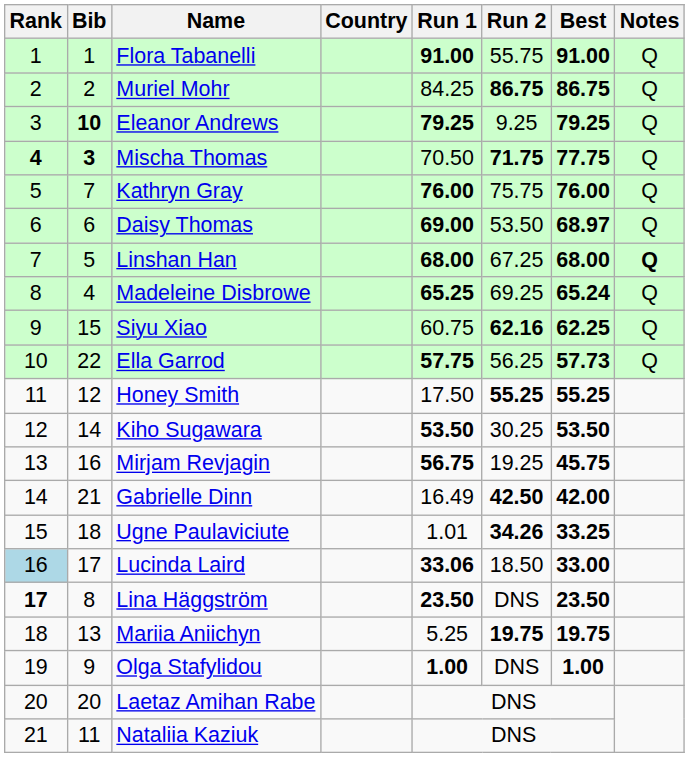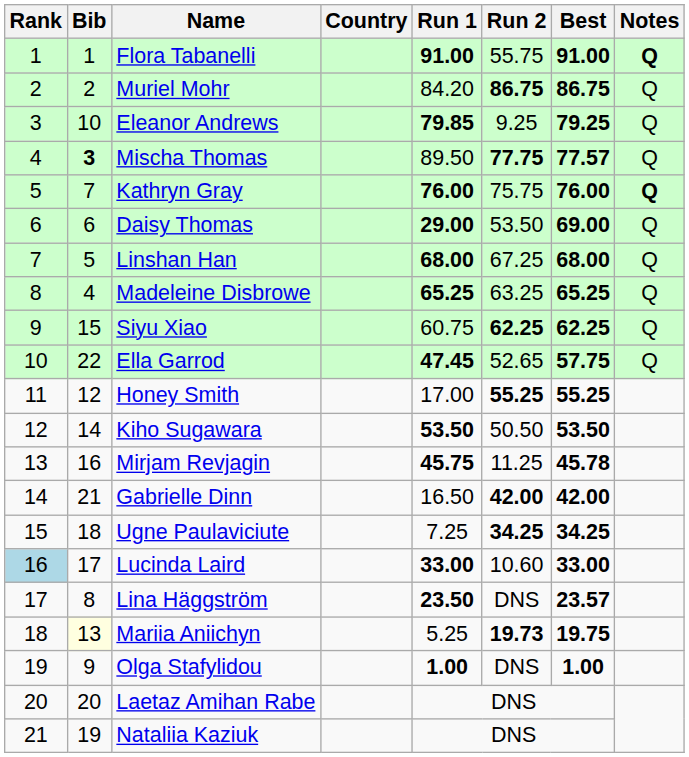 <table class="wikitable sortable" style="text-align:center">
 <tr>
 <th>Rank</th>
 <th>Bib</th>
 <th>Name</th>
 <th>Country</th>
 <th>Run 1</th>
 <th>Run 2</th>
 <th>Best</th>
 <th>Notes</th>
 </tr>
 <tr bgcolor=ccffcc>
 <td>1</td>
 <td>1</td>
 <td align=left><a href='#'>Flora Tabanelli</a></td>
 <td align=left></td>
 <td><strong>91.00</strong></td>
 <td>55.75</td>
 <td><strong>91.00</strong></td>
-<td>Q</td>
+<td><strong>Q</strong></td>
 </tr>
 <tr bgcolor=ccffcc>
 <td>2</td>
 <td>2</td>
 <td align=left><a href='#'>Muriel Mohr</a></td>
 <td align=left></td>
-<td>84.25</td>
+<td>84.20</td>
 <td><strong>86.75</strong></td>
 <td><strong>86.75</strong></td>
 <td>Q</td>
 </tr>
 <tr bgcolor=ccffcc>
 <td>3</td>
-<td><strong>10</strong></td>
+<td>10</td>
 <td align=left><a href='#'>Eleanor Andrews</a></td>
 <td align=left></td>
-<td><strong>79.25</strong></td>
+<td><strong>79.85</strong></td>
 <td>9.25</td>
 <td><strong>79.25</strong></td>
 <td>Q</td>
 </tr>
 <tr bgcolor=ccffcc>
-<td><strong>4</strong></td>
+<td>4</td>
 <td><strong>3</strong></td>
 <td align=left><a href='#'>Mischa Thomas</a></td>
 <td align=left></td>
-<td>70.50</td>
-<td><strong>71.75</strong></td>
+<td>89.50</td>
 <td><strong>77.75</strong></td>
+<td><strong>77.57</strong></td>
 <td>Q</td>
 </tr>
 <tr bgcolor=ccffcc>
 <td>5</td>
 <td>7</td>
 <td align=left><a href='#'>Kathryn Gray</a></td>
 <td align=left></td>
 <td><strong>76.00</strong></td>
 <td>75.75</td>
 <td><strong>76.00</strong></td>
-<td>Q</td>
+<td><strong>Q</strong></td>
 </tr>
 <tr bgcolor=ccffcc>
 <td>6</td>
 <td>6</td>
 <td align=left><a href='#'>Daisy Thomas</a></td>
 <td align=left></td>
+<td><strong>29.00</strong></td>
+<td>53.50</td>
 <td><strong>69.00</strong></td>
-<td>53.50</td>
-<td><strong>68.97</strong></td>
 <td>Q</td>
 </tr>
 <tr bgcolor=ccffcc>
 <td>7</td>
 <td>5</td>
 <td align=left><a href='#'>Linshan Han</a></td>
 <td align=left></td>
 <td><strong>68.00</strong></td>
 <td>67.25</td>
 <td><strong>68.00</strong></td>
-<td><strong>Q</strong></td>
+<td>Q</td>
 </tr>
 <tr bgcolor=ccffcc>
 <td>8</td>
 <td>4</td>
 <td align=left><a href='#'>Madeleine Disbrowe</a></td>
 <td align=left></td>
 <td><strong>65.25</strong></td>
-<td>69.25</td>
-<td><strong>65.24</strong></td>
+<td>63.25</td>
+<td><strong>65.25</strong></td>
 <td>Q</td>
 </tr>
 <tr bgcolor=ccffcc>
 <td>9</td>
 <td>15</td>
 <td align=left><a href='#'>Siyu Xiao</a></td>
 <td align=left></td>
 <td>60.75</td>
-<td><strong>62.16</strong></td>
+<td><strong>62.25</strong></td>
 <td><strong>62.25</strong></td>
 <td>Q</td>
 </tr>
 <tr bgcolor=ccffcc>
 <td>10</td>
 <td>22</td>
 <td align=left><a href='#'>Ella Garrod</a></td>
 <td align=left></td>
+<td><strong>47.45</strong></td>
+<td>52.65</td>
 <td><strong>57.75</strong></td>
-<td>56.25</td>
-<td><strong>57.73</strong></td>
 <td>Q</td>
 </tr>
 <tr>
 <td>11</td>
 <td>12</td>
 <td align=left><a href='#'>Honey Smith</a></td>
 <td align=left></td>
-<td>17.50</td>
+<td>17.00</td>
 <td><strong>55.25</strong></td>
 <td><strong>55.25</strong></td>
 <td></td>
 </tr>
 <tr>
 <td>12</td>
 <td>14</td>
 <td align=left><a href='#'>Kiho Sugawara</a></td>
 <td align=left></td>
 <td><strong>53.50</strong></td>
-<td>30.25</td>
+<td>50.50</td>
 <td><strong>53.50</strong></td>
 <td></td>
 </tr>
 <tr>
 <td>13</td>
 <td>16</td>
 <td align=left><a href='#'>Mirjam Revjagin</a></td>
 <td align=left></td>
-<td><strong>56.75</strong></td>
-<td>19.25</td>
 <td><strong>45.75</strong></td>
+<td>11.25</td>
+<td><strong>45.78</strong></td>
 <td></td>
 </tr>
 <tr>
 <td>14</td>
 <td>21</td>
 <td align=left><a href='#'>Gabrielle Dinn</a></td>
 <td align=left></td>
-<td>16.49</td>
-<td><strong>42.50</strong></td>
+<td>16.50</td>
+<td><strong>42.00</strong></td>
 <td><strong>42.00</strong></td>
 <td></td>
 </tr>
 <tr>
 <td>15</td>
 <td>18</td>
 <td align=left><a href='#'>Ugne Paulaviciute</a></td>
 <td align=left></td>
-<td>1.01</td>
-<td><strong>34.26</strong></td>
-<td><strong>33.25</strong></td>
+<td>7.25</td>
+<td><strong>34.25</strong></td>
+<td><strong>34.25</strong></td>
 <td></td>
 </tr>
 <tr>
 <td style="background: lightblue;">16</td>
 <td>17</td>
 <td align=left><a href='#'>Lucinda Laird</a></td>
 <td align=left></td>
-<td><strong>33.06</strong></td>
-<td>18.50</td>
+<td><strong>33.00</strong></td>
+<td>10.60</td>
 <td><strong>33.00</strong></td>
 <td></td>
 </tr>
 <tr>
-<td><strong>17</strong></td>
+<td>17</td>
 <td>8</td>
 <td align=left><a href='#'>Lina Häggström</a></td>
 <td align=left></td>
 <td><strong>23.50</strong></td>
 <td>DNS</td>
-<td><strong>23.50</strong></td>
+<td><strong>23.57</strong></td>
 <td></td>
 </tr>
 <tr>
 <td>18</td>
-<td>13</td>
+<td style="background: lightyellow;">13</td>
 <td align=left><a href='#'>Mariia Aniichyn</a></td>
 <td align=left></td>
 <td>5.25</td>
-<td><strong>19.75</strong></td>
+<td><strong>19.73</strong></td>
 <td><strong>19.75</strong></td>
 <td></td>
 </tr>
 <tr>
 <td>19</td>
 <td>9</td>
 <td align=left><a href='#'>Olga Stafylidou</a></td>
 <td align=left></td>
 <td><strong>1.00</strong></td>
 <td>DNS</td>
 <td><strong>1.00</strong></td>
 <td></td>
 </tr>
 <tr>
 <td>20</td>
 <td>20</td>
 <td align=left><a href='#'>Laetaz Amihan Rabe</a></td>
 <td align=left></td>
 <td colspan=3>DNS</td>
 </tr>
 <tr>
 <td>21</td>
-<td>11</td>
+<td>19</td>
 <td align=left><a href='#'>Nataliia Kaziuk</a></td>
 <td align=left></td>
 <td colspan=3>DNS</td>
 </tr>
 </table>
